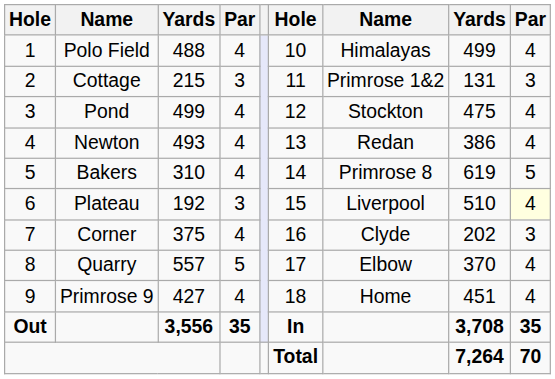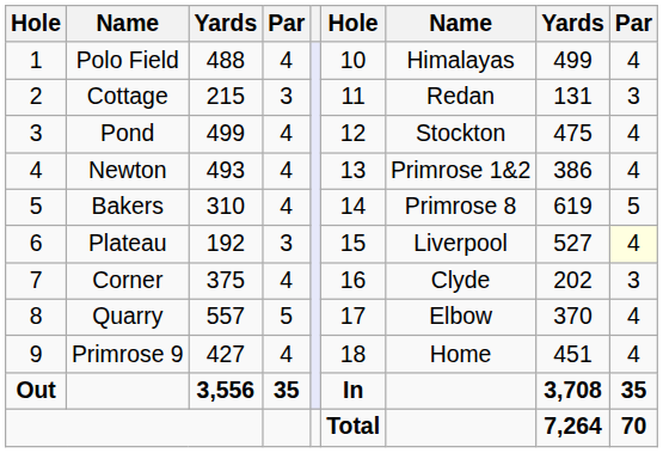 <table class="wikitable" style="text-align:center; font-size:100%;">
 <tr>
 <th>Hole</th>
 <th>Name</th>
 <th>Yards</th>
 <th>Par</th>
 <th></th>
 <th>Hole</th>
 <th>Name</th>
 <th>Yards</th>
 <th>Par</th>
 </tr>
 <tr>
 <td>1</td>
 <td>Polo Field</td>
 <td>488</td>
 <td>4</td>
 <td rowspan=10 style="background:#E6E8FA;"></td>
 <td>10</td>
 <td>Himalayas</td>
 <td>499</td>
 <td>4</td>
 </tr>
 <tr>
 <td>2</td>
 <td>Cottage</td>
 <td>215</td>
 <td>3</td>
 <td>11</td>
-<td>Primrose 1&2</td>
+<td>Redan</td>
 <td>131</td>
 <td>3</td>
 </tr>
 <tr>
 <td>3</td>
 <td>Pond</td>
 <td>499</td>
 <td>4</td>
 <td>12</td>
 <td>Stockton</td>
 <td>475</td>
 <td>4</td>
 </tr>
 <tr>
 <td>4</td>
 <td>Newton</td>
 <td>493</td>
 <td>4</td>
 <td>13</td>
-<td>Redan</td>
+<td>Primrose 1&2</td>
 <td>386</td>
 <td>4</td>
 </tr>
 <tr>
 <td>5</td>
 <td>Bakers</td>
 <td>310</td>
 <td>4</td>
 <td>14</td>
 <td>Primrose 8</td>
 <td>619</td>
 <td>5</td>
 </tr>
 <tr>
 <td>6</td>
 <td>Plateau</td>
 <td>192</td>
 <td>3</td>
 <td>15</td>
 <td>Liverpool</td>
-<td>510</td>
+<td>527</td>
 <td style="background: lightyellow;">4</td>
 </tr>
 <tr>
 <td>7</td>
 <td>Corner</td>
 <td>375</td>
 <td>4</td>
 <td>16</td>
 <td>Clyde</td>
 <td>202</td>
 <td>3</td>
 </tr>
 <tr>
 <td>8</td>
 <td>Quarry</td>
 <td>557</td>
 <td>5</td>
 <td>17</td>
 <td>Elbow</td>
 <td>370</td>
 <td>4</td>
 </tr>
 <tr>
 <td>9</td>
 <td>Primrose 9</td>
 <td>427</td>
 <td>4</td>
 <td>18</td>
 <td>Home</td>
 <td>451</td>
 <td>4</td>
 </tr>
 <tr>
 <td><strong>Out</strong></td>
 <td></td>
 <td><strong>3,556</strong></td>
 <td><strong>35</strong></td>
 <td><strong>In</strong></td>
 <td></td>
 <td><strong>3,708</strong></td>
 <td><strong>35</strong></td>
 </tr>
 <tr>
 <td colspan=3 align=left></td>
 <td></td>
 <td></td>
 <td><strong>Total</strong></td>
 <td></td>
 <td><strong>7,264</strong></td>
 <td><strong>70</strong></td>
 </tr>
 </table>
